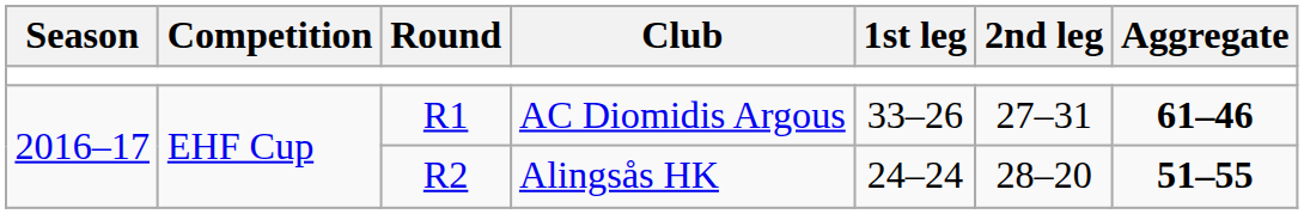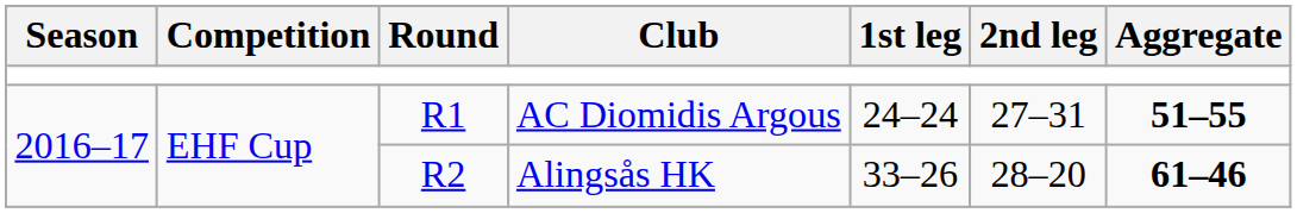 <table class="wikitable">
 <tr>
 <th>Season</th>
 <th>Competition</th>
 <th>Round</th>
 <th>Club</th>
 <th>1st leg</th>
 <th>2nd leg</th>
 <th>Aggregate</th>
 </tr>
 <tr>
 <td colspan="7" bgcolor=white></td>
 </tr>
 <tr>
 <td rowspan="2"><a href='#'>2016–17</a></td>
 <td rowspan="2"><a href='#'>EHF Cup</a></td>
 <td style="text-align:center;"><a href='#'>R1</a></td>
 <td> <a href='#'>AC Diomidis Argous</a></td>
-<td style="text-align:center;">33–26</td>
+<td style="text-align:center;">24–24</td>
 <td style="text-align:center;">27–31</td>
-<td style="text-align:center;"><strong>61–46</strong></td>
+<td style="text-align:center;"><strong>51–55</strong></td>
 </tr>
 <tr>
 <td style="text-align:center;"><a href='#'>R2</a></td>
 <td> <a href='#'>Alingsås HK</a></td>
-<td style="text-align:center;">24–24</td>
+<td style="text-align:center;">33–26</td>
 <td style="text-align:center;">28–20</td>
-<td style="text-align:center;"><strong>51–55</strong></td>
+<td style="text-align:center;"><strong>61–46</strong></td>
 </tr>
 </table>
